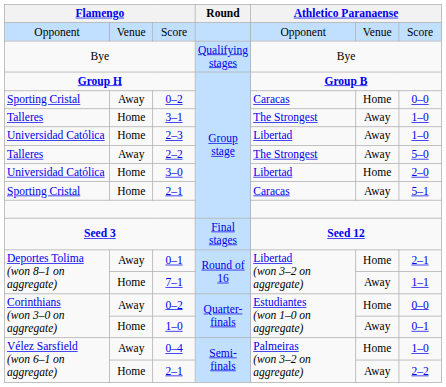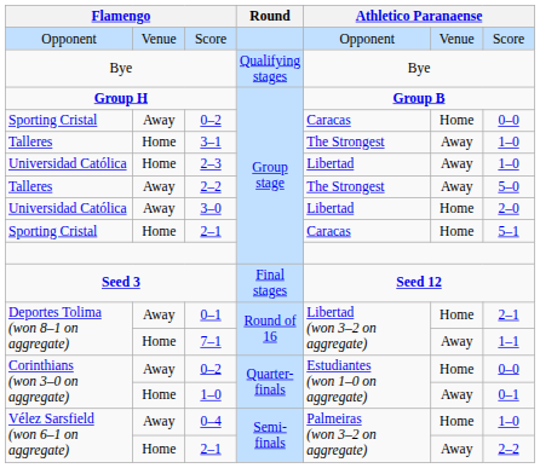 <table class="wikitable" style="text-align: center;">
 <tr>
 <th colspan=3> <a href='#'>Flamengo</a></th>
 <th>Round</th>
 <th colspan=3> <a href='#'>Athletico Paranaense</a></th>
 </tr>
 <tr bgcolor=#c1e0ff>
 <td width=25%>Opponent</td>
 <td width=10%>Venue</td>
 <td width=10%>Score</td>
 <td width=10%></td>
 <td width=25%>Opponent</td>
 <td width=10%>Venue</td>
 <td width=10%>Score</td>
 </tr>
 <tr>
 <td colspan=3>Bye</td>
 <td bgcolor=#c1e0ff><a href='#'>Qualifying stages</a></td>
 <td colspan=3>Bye</td>
 </tr>
 <tr>
 <td colspan=3><strong><a href='#'>Group H</a></strong></td>
 <td rowspan=8 bgcolor=#c1e0ff><a href='#'>Group stage</a></td>
 <td colspan=3><strong><a href='#'>Group B</a></strong></td>
 </tr>
 <tr>
 <td align=left> <a href='#'>Sporting Cristal</a></td>
 <td>Away</td>
 <td><a href='#'>0–2</a></td>
 <td align=left> <a href='#'>Caracas</a></td>
 <td>Home</td>
 <td><a href='#'>0–0</a></td>
 </tr>
 <tr>
 <td align=left> <a href='#'>Talleres</a></td>
 <td>Home</td>
 <td><a href='#'>3–1</a></td>
 <td align=left> <a href='#'>The Strongest</a></td>
 <td>Away</td>
 <td><a href='#'>1–0</a></td>
 </tr>
 <tr>
 <td align=left> <a href='#'>Universidad Católica</a></td>
 <td>Home</td>
 <td><a href='#'>2–3</a></td>
 <td align=left> <a href='#'>Libertad</a></td>
 <td>Away</td>
 <td><a href='#'>1–0</a></td>
 </tr>
 <tr>
 <td align=left> <a href='#'>Talleres</a></td>
 <td>Away</td>
 <td><a href='#'>2–2</a></td>
 <td align=left> <a href='#'>The Strongest</a></td>
 <td>Away</td>
 <td><a href='#'>5–0</a></td>
 </tr>
 <tr>
 <td align=left> <a href='#'>Universidad Católica</a></td>
-<td>Home</td>
+<td>Away</td>
 <td><a href='#'>3–0</a></td>
 <td align=left> <a href='#'>Libertad</a></td>
 <td>Home</td>
 <td><a href='#'>2–0</a></td>
 </tr>
 <tr>
 <td align=left> <a href='#'>Sporting Cristal</a></td>
 <td>Home</td>
 <td><a href='#'>2–1</a></td>
 <td align=left> <a href='#'>Caracas</a></td>
-<td>Away</td>
+<td>Home</td>
 <td><a href='#'>5–1</a></td>
 </tr>
 <tr>
 <td colspan=3 align=center valign=top><br></td>
 <td colspan=3 align=center valign=top><br></td>
 </tr>
 <tr>
 <td colspan=3><strong><a href='#'>Seed 3</a></strong></td>
 <td bgcolor=#c1e0ff><a href='#'>Final stages</a></td>
 <td colspan=3><strong><a href='#'>Seed 12</a></strong></td>
 </tr>
 <tr>
 <td rowspan=2 align=left> <a href='#'>Deportes Tolima</a><br><em>(won 8–1 on aggregate)</em></td>
 <td>Away</td>
 <td><a href='#'>0–1</a></td>
 <td rowspan=2 bgcolor=#c1e0ff><a href='#'>Round of 16</a></td>
 <td rowspan=2 align=left> <a href='#'>Libertad</a><br><em>(won 3–2 on aggregate)</em></td>
 <td>Home</td>
 <td><a href='#'>2–1</a></td>
 </tr>
 <tr>
 <td>Home</td>
 <td><a href='#'>7–1</a></td>
 <td>Away</td>
 <td><a href='#'>1–1</a></td>
 </tr>
 <tr>
 <td rowspan=2 align=left> <a href='#'>Corinthians</a><br><em>(won 3–0 on aggregate)</em></td>
 <td>Away</td>
 <td><a href='#'>0–2</a></td>
 <td rowspan=2 bgcolor=#c1e0ff><a href='#'>Quarter-finals</a></td>
 <td rowspan=2 align=left> <a href='#'>Estudiantes</a><br><em>(won 1–0 on aggregate)</em></td>
 <td>Home</td>
 <td><a href='#'>0–0</a></td>
 </tr>
 <tr>
 <td>Home</td>
 <td><a href='#'>1–0</a></td>
 <td>Away</td>
 <td><a href='#'>0–1</a></td>
 </tr>
 <tr>
 <td rowspan=2 align=left> <a href='#'>Vélez Sarsfield</a><br><em>(won 6–1 on aggregate)</em></td>
 <td>Away</td>
 <td><a href='#'>0–4</a></td>
 <td rowspan=2 bgcolor=#c1e0ff><a href='#'>Semi-finals</a></td>
 <td rowspan=2 align=left> <a href='#'>Palmeiras</a><br><em>(won 3–2 on aggregate)</em></td>
 <td>Home</td>
 <td><a href='#'>1–0</a></td>
 </tr>
 <tr>
 <td>Home</td>
 <td><a href='#'>2–1</a></td>
 <td>Away</td>
 <td><a href='#'>2–2</a></td>
 </tr>
 </table>
